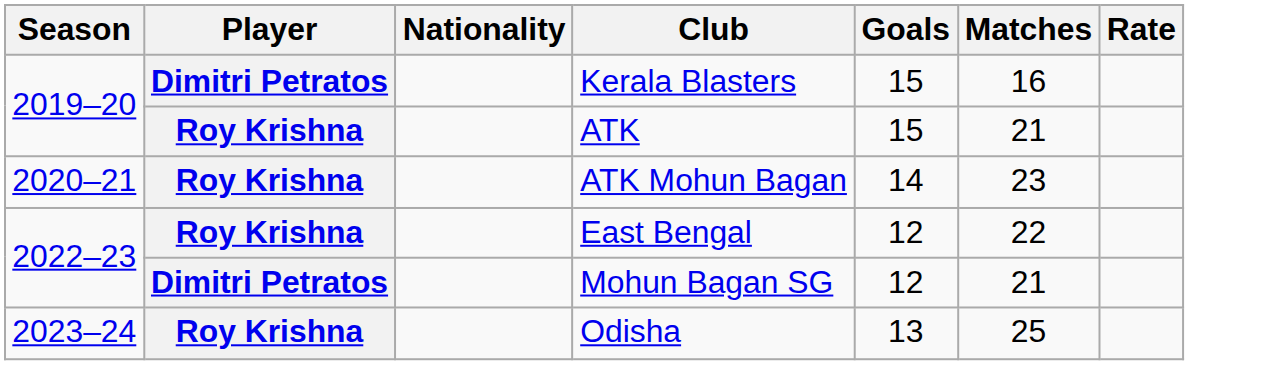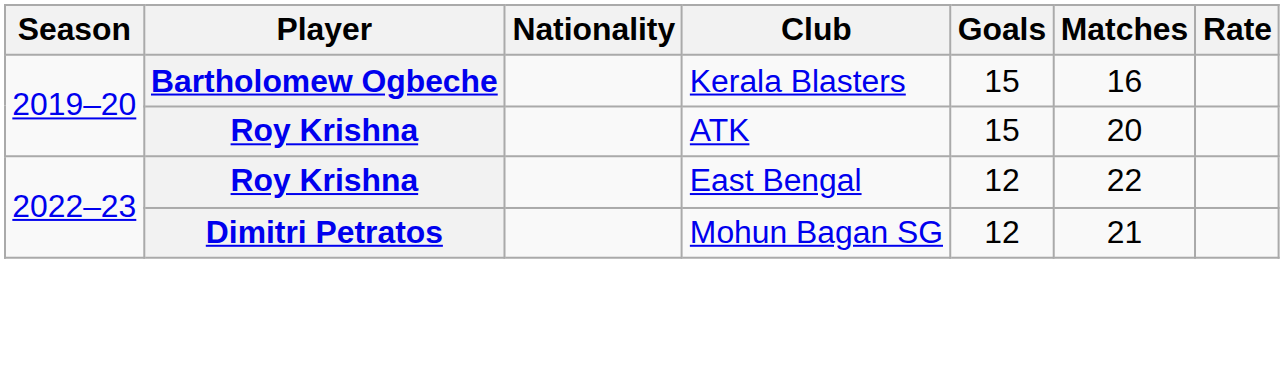 <table class="wikitable sortable plainrowheaders">
 <tr>
 <th scope="col">Season</th>
 <th scope="col">Player</th>
 <th scope="col">Nationality</th>
 <th scope="col">Club</th>
 <th scope="col">Goals</th>
 <th scope="col">Matches</th>
 <th scope="col">Rate</th>
 </tr>
 <tr>
 <td rowspan=2><a href='#'>2019–20</a></td>
-<th scope="row"><a href='#'>Dimitri Petratos</a></th>
+<th scope="row"><a href='#'>Bartholomew Ogbeche</a></th>
 <td></td>
 <td><a href='#'>Kerala Blasters</a></td>
 <td style="text-align:center">15</td>
 <td style="text-align:center">16</td>
 <td style="text-align:center"></td>
 </tr>
 <tr>
 <th scope="row"><a href='#'>Roy Krishna</a></th>
 <td></td>
 <td><a href='#'>ATK</a></td>
 <td style="text-align:center">15</td>
-<td style="text-align:center">21</td>
-<td style="text-align:center"></td>
-</tr>
-<tr>
-<td><a href='#'>2020–21</a></td>
-<th scope="row"><a href='#'>Roy Krishna</a></th>
-<td></td>
-<td><a href='#'>ATK Mohun Bagan</a></td>
-<td style="text-align:center">14</td>
-<td style="text-align:center">23</td>
+<td style="text-align:center">20</td>
 <td style="text-align:center"></td>
 </tr>
 <tr>
 <td rowspan=2><a href='#'>2022–23</a></td>
 <th scope="row"><a href='#'>Roy Krishna</a></th>
 <td></td>
 <td><a href='#'>East Bengal</a></td>
 <td style="text-align:center">12</td>
 <td style="text-align:center">22</td>
 <td style="text-align:center"></td>
 </tr>
 <tr>
 <th scope="row"><a href='#'>Dimitri Petratos</a></th>
 <td></td>
 <td><a href='#'>Mohun Bagan SG</a></td>
 <td style="text-align:center">12</td>
 <td style="text-align:center">21</td>
 <td style="text-align:center"></td>
 </tr>
-<tr>
-<td><a href='#'>2023–24</a></td>
-<th scope="row"><a href='#'>Roy Krishna</a></th>
-<td></td>
-<td><a href='#'>Odisha</a></td>
-<td style="text-align:center">13</td>
-<td style="text-align:center">25</td>
-<td style="text-align:center"></td>
-</tr>
 </table>
